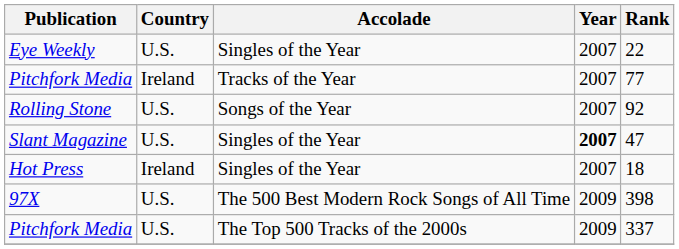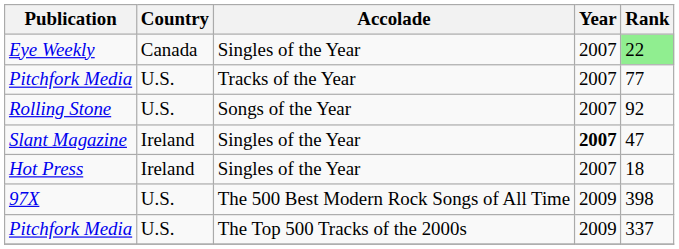 <table class="wikitable">
 <tr>
 <th>Publication</th>
 <th>Country</th>
 <th>Accolade</th>
 <th>Year</th>
 <th align="center">Rank</th>
 </tr>
 <tr>
 <td><em><a href='#'>Eye Weekly</a></em></td>
-<td>U.S.</td>
+<td>Canada</td>
 <td>Singles of the Year</td>
 <td>2007</td>
-<td>22</td>
+<td style="background: lightgreen;">22</td>
 </tr>
 <tr>
 <td><em><a href='#'>Pitchfork Media</a></em></td>
-<td>Ireland</td>
+<td>U.S.</td>
 <td>Tracks of the Year</td>
 <td>2007</td>
 <td>77</td>
 </tr>
 <tr>
 <td><em><a href='#'>Rolling Stone</a></em></td>
 <td>U.S.</td>
 <td>Songs of the Year</td>
 <td>2007</td>
 <td>92</td>
 </tr>
 <tr>
 <td><em><a href='#'>Slant Magazine</a></em></td>
-<td>U.S.</td>
+<td>Ireland</td>
 <td>Singles of the Year</td>
 <td><strong>2007</strong></td>
 <td>47</td>
 </tr>
 <tr>
 <td><em><a href='#'>Hot Press</a></em></td>
 <td>Ireland</td>
 <td>Singles of the Year</td>
 <td>2007</td>
 <td>18</td>
 </tr>
 <tr>
 <td><em><a href='#'>97X</a></em></td>
 <td>U.S.</td>
 <td>The 500 Best Modern Rock Songs of All Time</td>
 <td>2009</td>
 <td>398</td>
 </tr>
 <tr>
 <td><em><a href='#'>Pitchfork Media</a></em></td>
 <td>U.S.</td>
 <td>The Top 500 Tracks of the 2000s</td>
 <td>2009</td>
 <td>337</td>
 </tr>
 <tr>
 </tr>
 </table>
